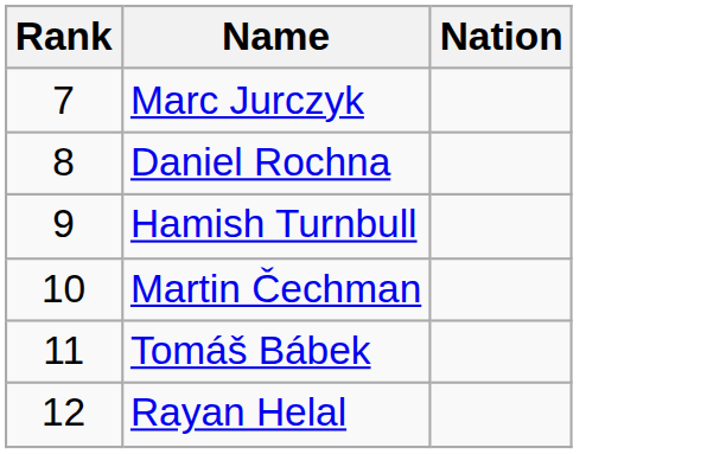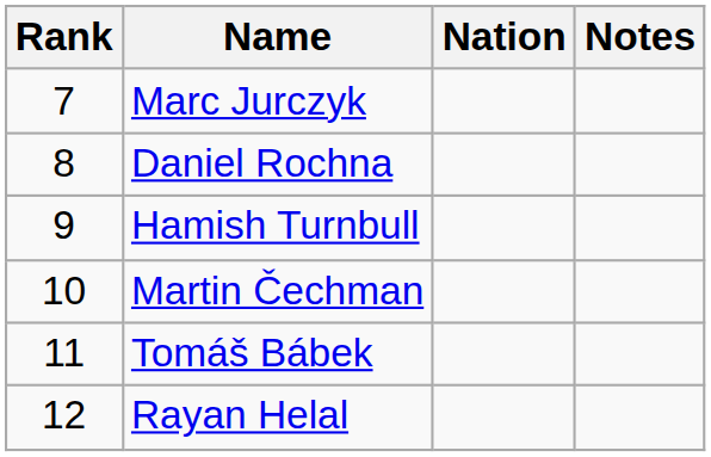 <table class="wikitable sortable" style="text-align:center">
 <tr>
 <th>Rank</th>
 <th>Name</th>
 <th>Nation</th>
+<th>Notes</th>
 </tr>
 <tr>
 <td>7</td>
 <td align=left><a href='#'>Marc Jurczyk</a></td>
 <td align=left></td>
+<td></td>
 </tr>
 <tr>
 <td>8</td>
 <td align=left><a href='#'>Daniel Rochna</a></td>
 <td align=left></td>
+<td></td>
 </tr>
 <tr>
 <td>9</td>
 <td align=left><a href='#'>Hamish Turnbull</a></td>
 <td align=left></td>
+<td></td>
 </tr>
 <tr>
 <td>10</td>
 <td align=left><a href='#'>Martin Čechman</a></td>
 <td align=left></td>
+<td></td>
 </tr>
 <tr>
 <td>11</td>
 <td align=left><a href='#'>Tomáš Bábek</a></td>
 <td align=left></td>
+<td></td>
 </tr>
 <tr>
 <td>12</td>
 <td align=left><a href='#'>Rayan Helal</a></td>
 <td align=left></td>
+<td></td>
 </tr>
 </table>
